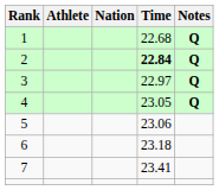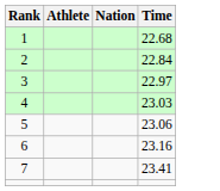 <table class="wikitable sortable" style="text-align:center">
 <tr>
 <th>Rank</th>
 <th>Athlete</th>
 <th>Nation</th>
 <th>Time</th>
-<th>Notes</th>
 </tr>
 <tr bgcolor=#ccffcc>
 <td>1</td>
 <td align=left></td>
 <td align=left></td>
 <td>22.68</td>
-<td><strong>Q</strong></td>
 </tr>
 <tr bgcolor=#ccffcc>
 <td>2</td>
 <td align=left></td>
 <td align=left></td>
-<td><strong>22.84</strong></td>
-<td><strong>Q</strong></td>
+<td>22.84</td>
 </tr>
 <tr bgcolor=#ccffcc>
 <td>3</td>
 <td align=left></td>
 <td align=left></td>
 <td>22.97</td>
-<td><strong>Q</strong></td>
 </tr>
 <tr bgcolor=#ccffcc>
 <td>4</td>
 <td align=left></td>
 <td align=left></td>
-<td>23.05</td>
-<td><strong>Q</strong></td>
+<td>23.03</td>
 </tr>
 <tr>
 <td>5</td>
 <td align=left></td>
 <td align=left></td>
 <td>23.06</td>
-<td></td>
 </tr>
 <tr>
 <td>6</td>
 <td align=left></td>
 <td align=left></td>
-<td>23.18</td>
-<td></td>
+<td>23.16</td>
 </tr>
 <tr>
 <td>7</td>
 <td align=left></td>
 <td align=left></td>
 <td>23.41</td>
-<td></td>
 </tr>
 <tr>
 <td></td>
 <td align=left></td>
 <td align=left></td>
 <td></td>
-<td></td>
 </tr>
 </table>
